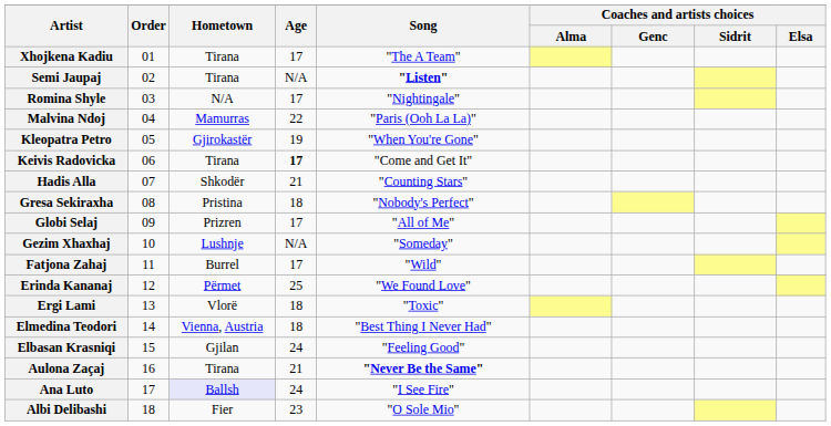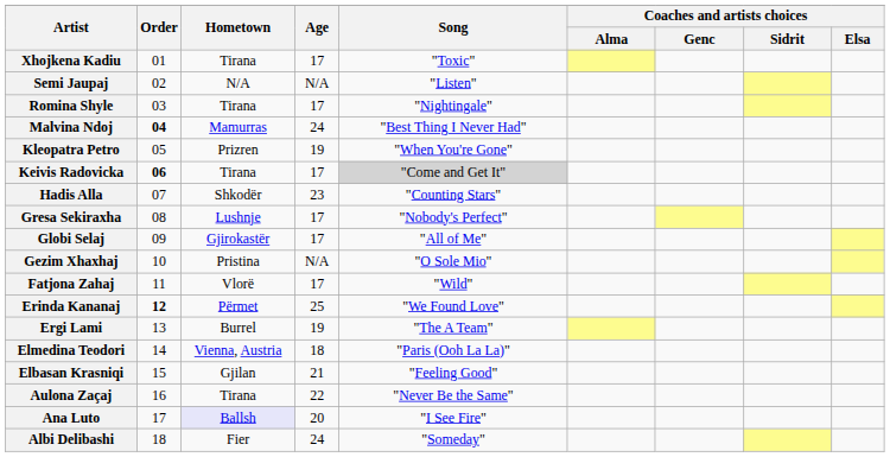 <table class="wikitable plainrowheaders" style="text-align:center;">
 <tr>
 </tr>
 <tr>
 <th scope="col" rowspan="2" style="width:15%;">Artist</th>
 <th scope="col" rowspan="2" style="width:05%;">Order</th>
 <th scope="col" rowspan="2" style="width:13%;">Hometown</th>
 <th scope="col" rowspan="2" style="width:05%;">Age</th>
 <th scope="col" rowspan="2" style="width:26%;">Song</th>
 <th colspan="4" style="width:40%;">Coaches and artists choices</th>
 </tr>
 <tr>
 <th style="width:10%;">Alma</th>
 <th style="width:10%;">Genc</th>
 <th style="width:10%;">Sidrit</th>
 <th style="width:10%;">Elsa</th>
 </tr>
 <tr>
 <th scope="row">Xhojkena Kadiu</th>
 <td>01</td>
 <td>Tirana</td>
 <td>17</td>
-<td>"<a href='#'>The A Team</a>"</td>
+<td>"<a href='#'>Toxic</a>"</td>
 <td style="background:#fdfc8f;"><strong></strong></td>
 <td></td>
 <td></td>
 <td><strong></strong></td>
 </tr>
 <tr>
 <th scope="row">Semi Jaupaj</th>
 <td>02</td>
-<td>Tirana</td>
 <td>N/A</td>
-<td><strong>"<a href='#'>Listen</a>"</strong></td>
+<td>N/A</td>
+<td>"<a href='#'>Listen</a>"</td>
 <td><strong></strong></td>
 <td><strong></strong></td>
 <td style="background:#fdfc8f;"><strong></strong></td>
 <td><strong></strong></td>
 </tr>
 <tr>
 <th scope="row">Romina Shyle</th>
 <td>03</td>
-<td>N/A</td>
+<td>Tirana</td>
 <td>17</td>
 <td>"<a href='#'>Nightingale</a>"</td>
 <td><strong></strong></td>
 <td></td>
 <td style="background:#fdfc8f;"><strong></strong></td>
 <td></td>
 </tr>
 <tr>
 <th scope="row">Malvina Ndoj</th>
-<td>04</td>
+<td><strong>04</strong></td>
 <td><a href='#'>Mamurras</a></td>
-<td>22</td>
-<td>"<a href='#'>Paris (Ooh La La)</a>"</td>
+<td>24</td>
+<td>"<a href='#'>Best Thing I Never Had</a>"</td>
 <td></td>
 <td></td>
 <td></td>
 <td></td>
 </tr>
 <tr>
 <th scope="row">Kleopatra Petro</th>
 <td>05</td>
-<td><a href='#'>Gjirokastër</a></td>
+<td>Prizren</td>
 <td>19</td>
 <td>"<a href='#'>When You're Gone</a>"</td>
 <td></td>
 <td></td>
 <td></td>
 <td></td>
 </tr>
 <tr>
 <th scope="row">Keivis Radovicka</th>
-<td>06</td>
+<td><strong>06</strong></td>
 <td>Tirana</td>
-<td><strong>17</strong></td>
-<td>"Come and Get It"</td>
+<td>17</td>
+<td style="background: lightgrey;">"Come and Get It"</td>
 <td></td>
 <td></td>
 <td></td>
 <td></td>
 </tr>
 <tr>
 <th scope="row">Hadis Alla</th>
 <td>07</td>
 <td>Shkodër</td>
-<td>21</td>
+<td>23</td>
 <td>"<a href='#'>Counting Stars</a>"</td>
 <td></td>
 <td></td>
 <td></td>
 <td></td>
 </tr>
 <tr>
 <th scope="row">Gresa Sekiraxha</th>
 <td>08</td>
-<td>Pristina</td>
-<td>18</td>
+<td><a href='#'>Lushnje</a></td>
+<td>17</td>
 <td>"<a href='#'>Nobody's Perfect</a>"</td>
 <td></td>
 <td style="background:#fdfc8f;"><strong></strong></td>
 <td></td>
 <td><strong></strong></td>
 </tr>
 <tr>
 <th scope="row">Globi Selaj</th>
 <td>09</td>
-<td>Prizren</td>
+<td><a href='#'>Gjirokastër</a></td>
 <td>17</td>
 <td>"<a href='#'>All of Me</a>"</td>
 <td></td>
 <td></td>
 <td></td>
 <td style="background:#fdfc8f;"><strong></strong></td>
 </tr>
 <tr>
 <th scope="row">Gezim Xhaxhaj</th>
 <td>10</td>
-<td><a href='#'>Lushnje</a></td>
+<td>Pristina</td>
 <td>N/A</td>
-<td>"<a href='#'>Someday</a>"</td>
+<td>"<a href='#'>O Sole Mio</a>"</td>
 <td></td>
 <td></td>
 <td></td>
 <td style="background:#fdfc8f;"><strong></strong></td>
 </tr>
 <tr>
 <th scope="row">Fatjona Zahaj</th>
 <td>11</td>
-<td>Burrel</td>
+<td>Vlorë</td>
 <td>17</td>
 <td>"<a href='#'>Wild</a>"</td>
 <td></td>
 <td></td>
 <td style="background:#fdfc8f;"><strong></strong></td>
 <td></td>
 </tr>
 <tr>
 <th scope="row">Erinda Kananaj</th>
-<td>12</td>
+<td><strong>12</strong></td>
 <td><a href='#'>Përmet</a></td>
 <td>25</td>
 <td>"<a href='#'>We Found Love</a>"</td>
 <td></td>
 <td></td>
 <td></td>
 <td style="background:#fdfc8f;"><strong></strong></td>
 </tr>
 <tr>
 <th scope="row">Ergi Lami</th>
 <td>13</td>
-<td>Vlorë</td>
-<td>18</td>
-<td>"<a href='#'>Toxic</a>"</td>
+<td>Burrel</td>
+<td>19</td>
+<td>"<a href='#'>The A Team</a>"</td>
 <td style="background:#fdfc8f;"><strong></strong></td>
 <td></td>
 <td></td>
 <td><strong></strong></td>
 </tr>
 <tr>
 <th scope="row">Elmedina Teodori</th>
 <td>14</td>
 <td><a href='#'>Vienna</a>, <a href='#'>Austria</a></td>
 <td>18</td>
-<td>"<a href='#'>Best Thing I Never Had</a>"</td>
+<td>"<a href='#'>Paris (Ooh La La)</a>"</td>
 <td></td>
 <td></td>
 <td></td>
 <td></td>
 </tr>
 <tr>
 <th scope="row">Elbasan Krasniqi</th>
 <td>15</td>
 <td>Gjilan</td>
-<td>24</td>
+<td>21</td>
 <td>"<a href='#'>Feeling Good</a>"</td>
 <td></td>
 <td></td>
 <td></td>
 <td></td>
 </tr>
 <tr>
 <th scope="row">Aulona Zaçaj</th>
 <td>16</td>
 <td>Tirana</td>
-<td>21</td>
-<td><strong>"<a href='#'>Never Be the Same</a>"</strong></td>
+<td>22</td>
+<td>"<a href='#'>Never Be the Same</a>"</td>
 <td></td>
 <td></td>
 <td></td>
 <td></td>
 </tr>
 <tr>
 <th scope="row">Ana Luto</th>
 <td>17</td>
 <td style="background: lavender;"><a href='#'>Ballsh</a></td>
-<td>24</td>
+<td>20</td>
 <td>"<a href='#'>I See Fire</a>"</td>
 <td></td>
 <td></td>
 <td></td>
 <td></td>
 </tr>
 <tr>
 <th scope="row">Albi Delibashi</th>
 <td>18</td>
 <td>Fier</td>
-<td>23</td>
-<td>"<a href='#'>O Sole Mio</a>"</td>
+<td>24</td>
+<td>"<a href='#'>Someday</a>"</td>
 <td></td>
 <td></td>
 <td style="background:#fdfc8f;"><strong></strong></td>
 <td></td>
 </tr>
 </table>
